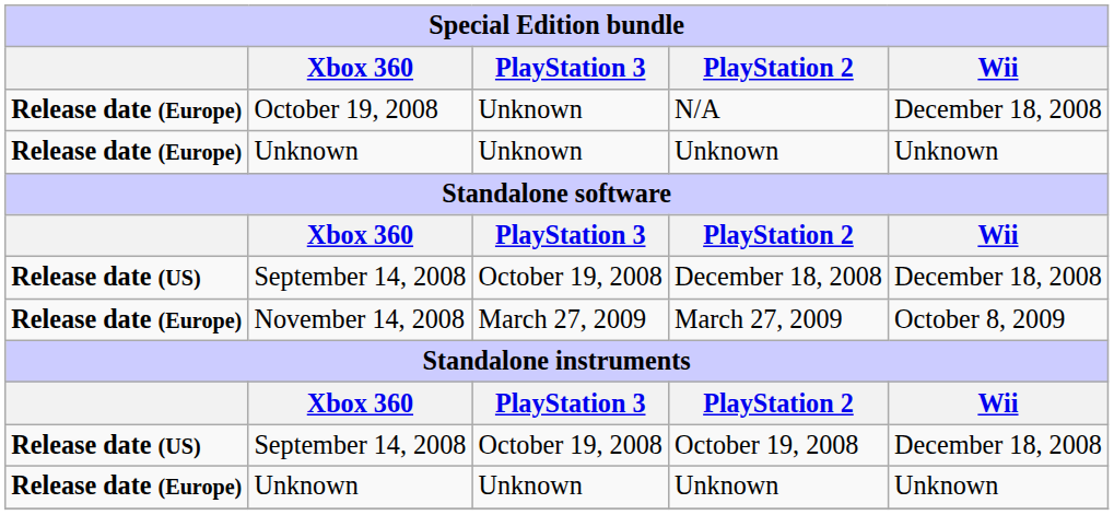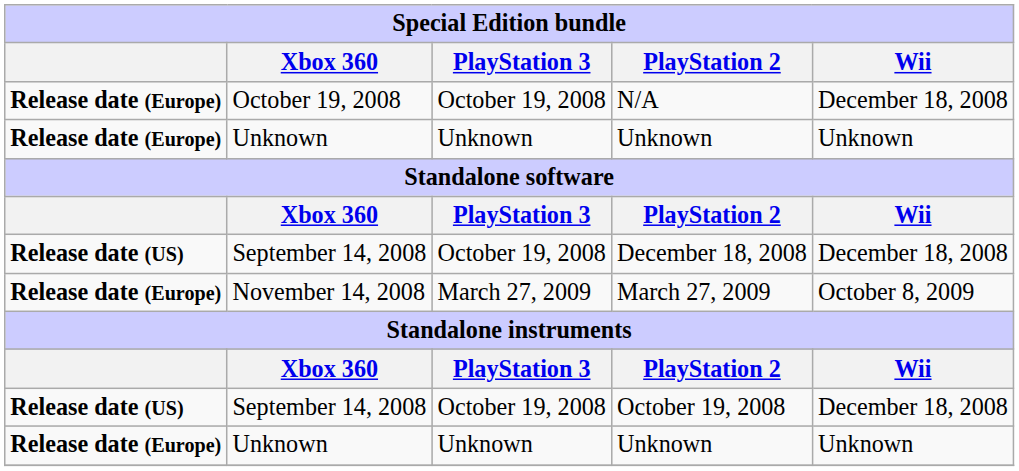 <table class="wikitable">
 <tr>
 <th style="background:#ccccff;" colspan="5">Special Edition bundle</th>
 </tr>
 <tr>
 <th valign="right"></th>
 <th><a href='#'>Xbox 360</a></th>
 <th><a href='#'>PlayStation 3</a></th>
 <th><a href='#'>PlayStation 2</a></th>
 <th><a href='#'>Wii</a></th>
 </tr>
 <tr>
 <td><strong>Release date <small>(Europe)</small></strong></td>
 <td>October 19, 2008</td>
-<td>Unknown</td>
+<td>October 19, 2008</td>
 <td>N/A</td>
 <td>December 18, 2008</td>
 </tr>
 <tr>
 <td><strong>Release date <small>(Europe)</small></strong></td>
 <td>Unknown</td>
 <td>Unknown</td>
 <td>Unknown</td>
 <td>Unknown</td>
 </tr>
 <tr>
 <th style="background:#ccccff;" colspan="5">Standalone software</th>
 </tr>
 <tr>
 <th valign="right"></th>
 <th><a href='#'>Xbox 360</a></th>
 <th><a href='#'>PlayStation 3</a></th>
 <th><a href='#'>PlayStation 2</a></th>
 <th><a href='#'>Wii</a></th>
 </tr>
 <tr>
 <td><strong>Release date <small>(US)</small></strong></td>
 <td>September 14, 2008</td>
 <td>October 19, 2008</td>
 <td>December 18, 2008</td>
 <td>December 18, 2008</td>
 </tr>
 <tr>
 <td><strong>Release date <small>(Europe)</small></strong></td>
 <td>November 14, 2008</td>
 <td>March 27, 2009</td>
 <td>March 27, 2009</td>
 <td>October 8, 2009</td>
 </tr>
 <tr>
 <th style="background:#ccccff;" colspan="5">Standalone instruments</th>
 </tr>
 <tr>
 <th valign="right"></th>
 <th><a href='#'>Xbox 360</a></th>
 <th><a href='#'>PlayStation 3</a></th>
 <th><a href='#'>PlayStation 2</a></th>
 <th><a href='#'>Wii</a></th>
 </tr>
 <tr>
 <td><strong>Release date <small>(US)</small></strong></td>
 <td>September 14, 2008</td>
 <td>October 19, 2008</td>
 <td>October 19, 2008</td>
 <td>December 18, 2008</td>
 </tr>
 <tr>
 <td><strong>Release date <small>(Europe)</small></strong></td>
 <td>Unknown</td>
 <td>Unknown</td>
 <td>Unknown</td>
 <td>Unknown</td>
 </tr>
 <tr>
 </tr>
 </table>
